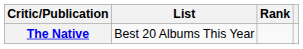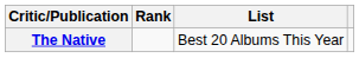 <table class="wikitable sortable plainrowheaders" style="border:none; margin:0;">
 <tr>
 <th scope="col">Critic/Publication</th>
+<th scope="col" data-sort-type="number">Rank</th>
 <th scope="col" class="unsortable">List</th>
-<th scope="col" data-sort-type="number">Rank</th>
 <th scope="col" class="unsortable"></th>
 </tr>
 <tr>
 <th><a href='#'>The Native</a></th>
+<td></td>
 <td>Best  20 Albums This Year</td>
-<td></td>
 <td></td>
 </tr>
 </table>
